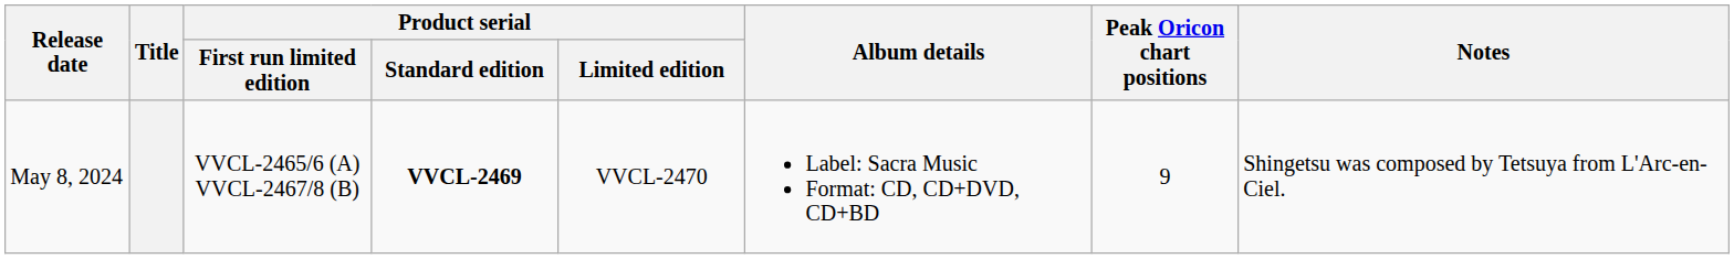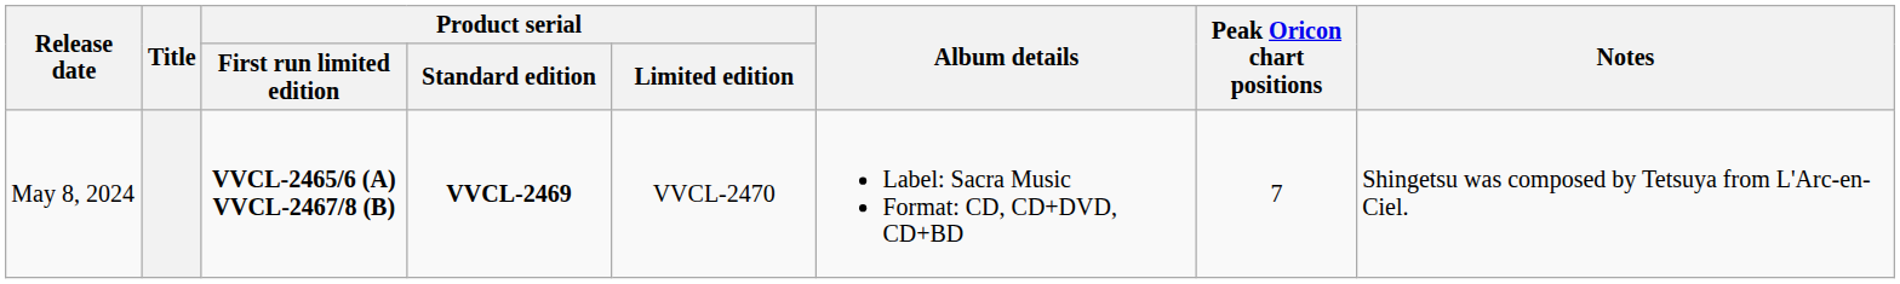 <table class="wikitable plainrowheaders">
 <tr>
 <th rowspan="2">Release date</th>
 <th rowspan="2">Title</th>
 <th colspan="3">Product serial</th>
 <th rowspan="2">Album details</th>
 <th rowspan="2">Peak <a href='#'>Oricon</a><br> chart positions</th>
 <th rowspan="2">Notes</th>
 </tr>
 <tr>
 <th style="width:8em;">First run limited edition</th>
 <th style="width:8em;">Standard edition</th>
 <th style="width:8em;">Limited edition</th>
 </tr>
 <tr>
 <td align="left">May 8, 2024</td>
 <th scope="row"></th>
-<td style="width:8em;" align="center">VVCL-2465/6 (A)	VVCL-2467/8 (B)</td>
+<td style="width:8em;" align="center"><strong>VVCL-2465/6 (A)	VVCL-2467/8 (B)</strong></td>
 <td style="width:8em;" align="center"><strong>VVCL-2469</strong></td>
 <td style="width:8em;" align="center">VVCL-2470</td>
 <td><br><ul><li>Label: Sacra Music</li><li>Format: CD, CD+DVD, CD+BD</li></ul></td>
-<td align="center">9</td>
+<td align="center">7</td>
 <td>Shingetsu was composed by Tetsuya from L'Arc-en-Ciel.</td>
 </tr>
 </table>
